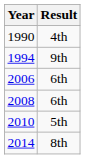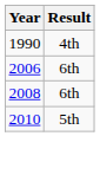 <table class="wikitable" style="text-align:center">
 <tr>
 <th>Year</th>
 <th>Result</th>
 </tr>
 <tr>
 <td>1990</td>
 <td>4th</td>
-</tr>
-<tr>
-<td><a href='#'>1994</a></td>
-<td>9th</td>
 </tr>
 <tr>
 <td><a href='#'>2006</a></td>
 <td>6th</td>
 </tr>
 <tr>
 <td><a href='#'>2008</a></td>
 <td>6th</td>
 </tr>
 <tr>
 <td><a href='#'>2010</a></td>
 <td>5th</td>
 </tr>
-<tr>
-<td><a href='#'>2014</a></td>
-<td>8th</td>
-</tr>
 </table>
